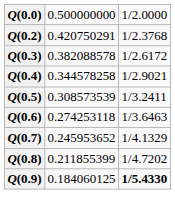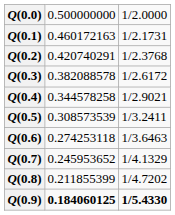 <table class="wikitable">
 <tr>
 <th scope="row"><em>Q</em>(0.0)</th>
 <td>0.500000000</td>
 <td>1/2.0000</td>
 </tr>
 <tr>
+<th scope="row"><em>Q</em>(0.1)</th>
+<td>0.460172163</td>
+<td>1/2.1731</td>
+</tr>
+<tr>
 <th scope="row"><em>Q</em>(0.2)</th>
-<td>0.420750291</td>
+<td>0.420740291</td>
 <td>1/2.3768</td>
 </tr>
 <tr>
 <th scope="row"><em>Q</em>(0.3)</th>
 <td>0.382088578</td>
 <td>1/2.6172</td>
 </tr>
 <tr>
 <th scope="row"><em>Q</em>(0.4)</th>
 <td>0.344578258</td>
 <td>1/2.9021</td>
 </tr>
 <tr>
 <th scope="row"><em>Q</em>(0.5)</th>
 <td>0.308573539</td>
 <td>1/3.2411</td>
 </tr>
 <tr>
 <th scope="row"><em>Q</em>(0.6)</th>
 <td>0.274253118</td>
 <td>1/3.6463</td>
 </tr>
 <tr>
 <th scope="row"><em>Q</em>(0.7)</th>
 <td>0.245953652</td>
 <td>1/4.1329</td>
 </tr>
 <tr>
 <th scope="row"><em>Q</em>(0.8)</th>
 <td>0.211855399</td>
 <td>1/4.7202</td>
 </tr>
 <tr>
 <th scope="row"><em>Q</em>(0.9)</th>
-<td>0.184060125</td>
+<td><strong>0.184060125</strong></td>
 <td><strong>1/5.4330</strong></td>
 </tr>
 </table>
